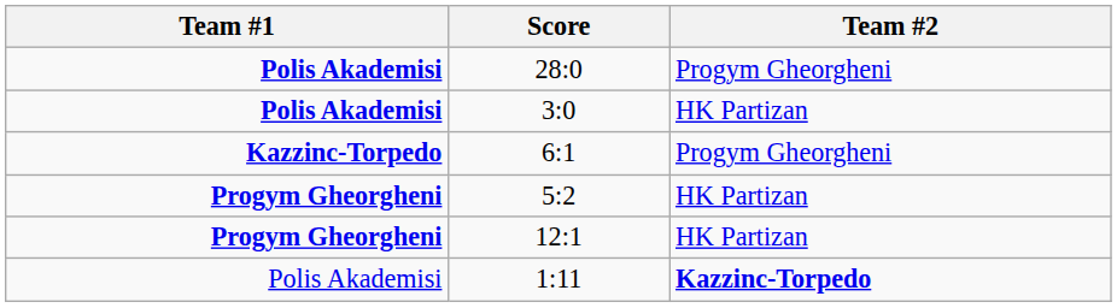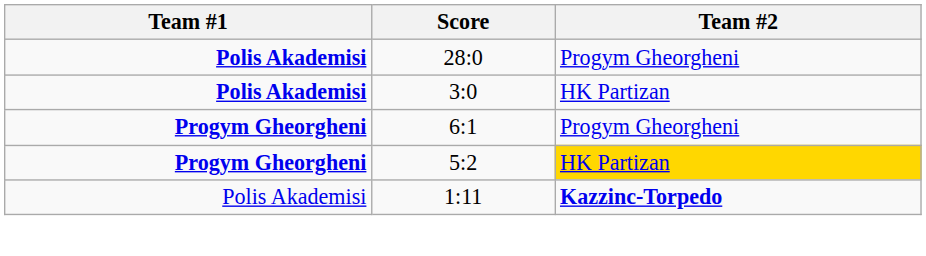 <table class="wikitable" style="text-align: center;">
 <tr>
 <th width=22%>Team #1</th>
 <th width=11%>Score</th>
 <th width=22%>Team #2</th>
 </tr>
 <tr>
 <td style="text-align: right;"><strong><a href='#'>Polis Akademisi</a></strong> </td>
 <td>28:0</td>
 <td style="text-align: left;"> <a href='#'>Progym Gheorgheni</a></td>
 </tr>
 <tr>
 <td style="text-align: right;"><strong><a href='#'>Polis Akademisi</a></strong> </td>
 <td>3:0</td>
 <td style="text-align: left;"> <a href='#'>HK Partizan</a></td>
 </tr>
 <tr>
-<td style="text-align: right;"><strong><a href='#'>Kazzinc-Torpedo</a></strong> </td>
+<td style="text-align: right;"><strong><a href='#'>Progym Gheorgheni</a></strong> </td>
 <td>6:1</td>
 <td style="text-align: left;"> <a href='#'>Progym Gheorgheni</a></td>
 </tr>
 <tr>
 <td style="text-align: right;"><strong><a href='#'>Progym Gheorgheni</a></strong> </td>
 <td>5:2</td>
-<td style="text-align: left;"> <a href='#'>HK Partizan</a></td>
-</tr>
-<tr>
-<td style="text-align: right;"><strong><a href='#'>Progym Gheorgheni</a></strong> </td>
-<td>12:1</td>
-<td style="text-align: left;"> <a href='#'>HK Partizan</a></td>
+<td style="background: gold; text-align: left;"> <a href='#'>HK Partizan</a></td>
 </tr>
 <tr>
 <td style="text-align: right;"><a href='#'>Polis Akademisi</a> </td>
 <td>1:11</td>
 <td style="text-align: left;"> <strong><a href='#'>Kazzinc-Torpedo</a></strong></td>
 </tr>
 </table>
